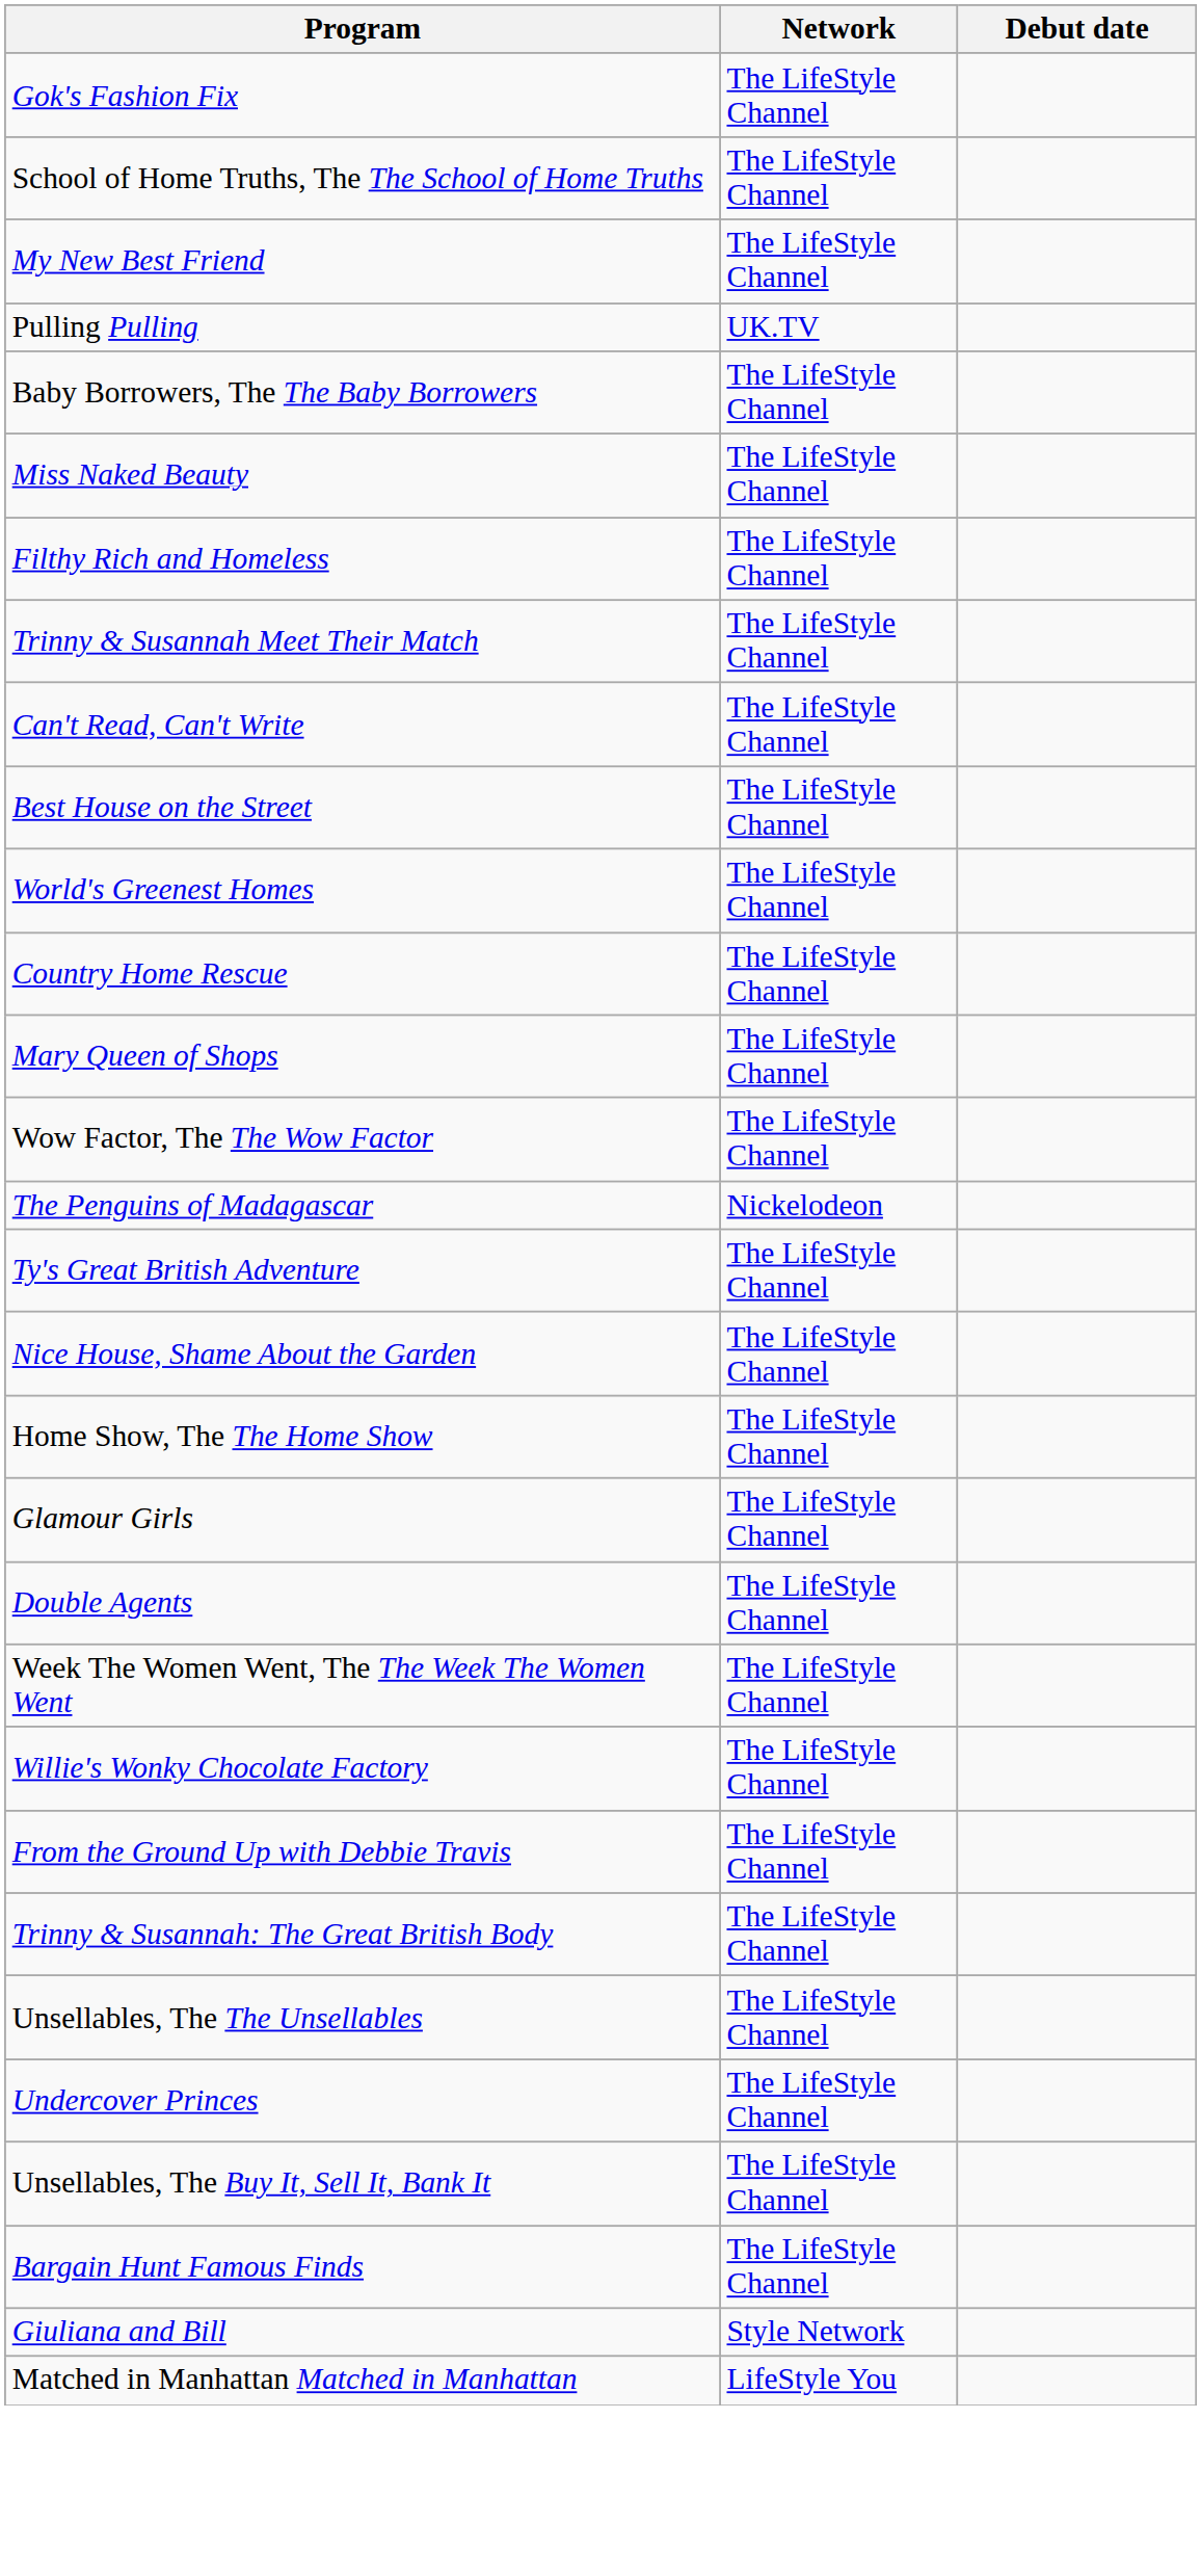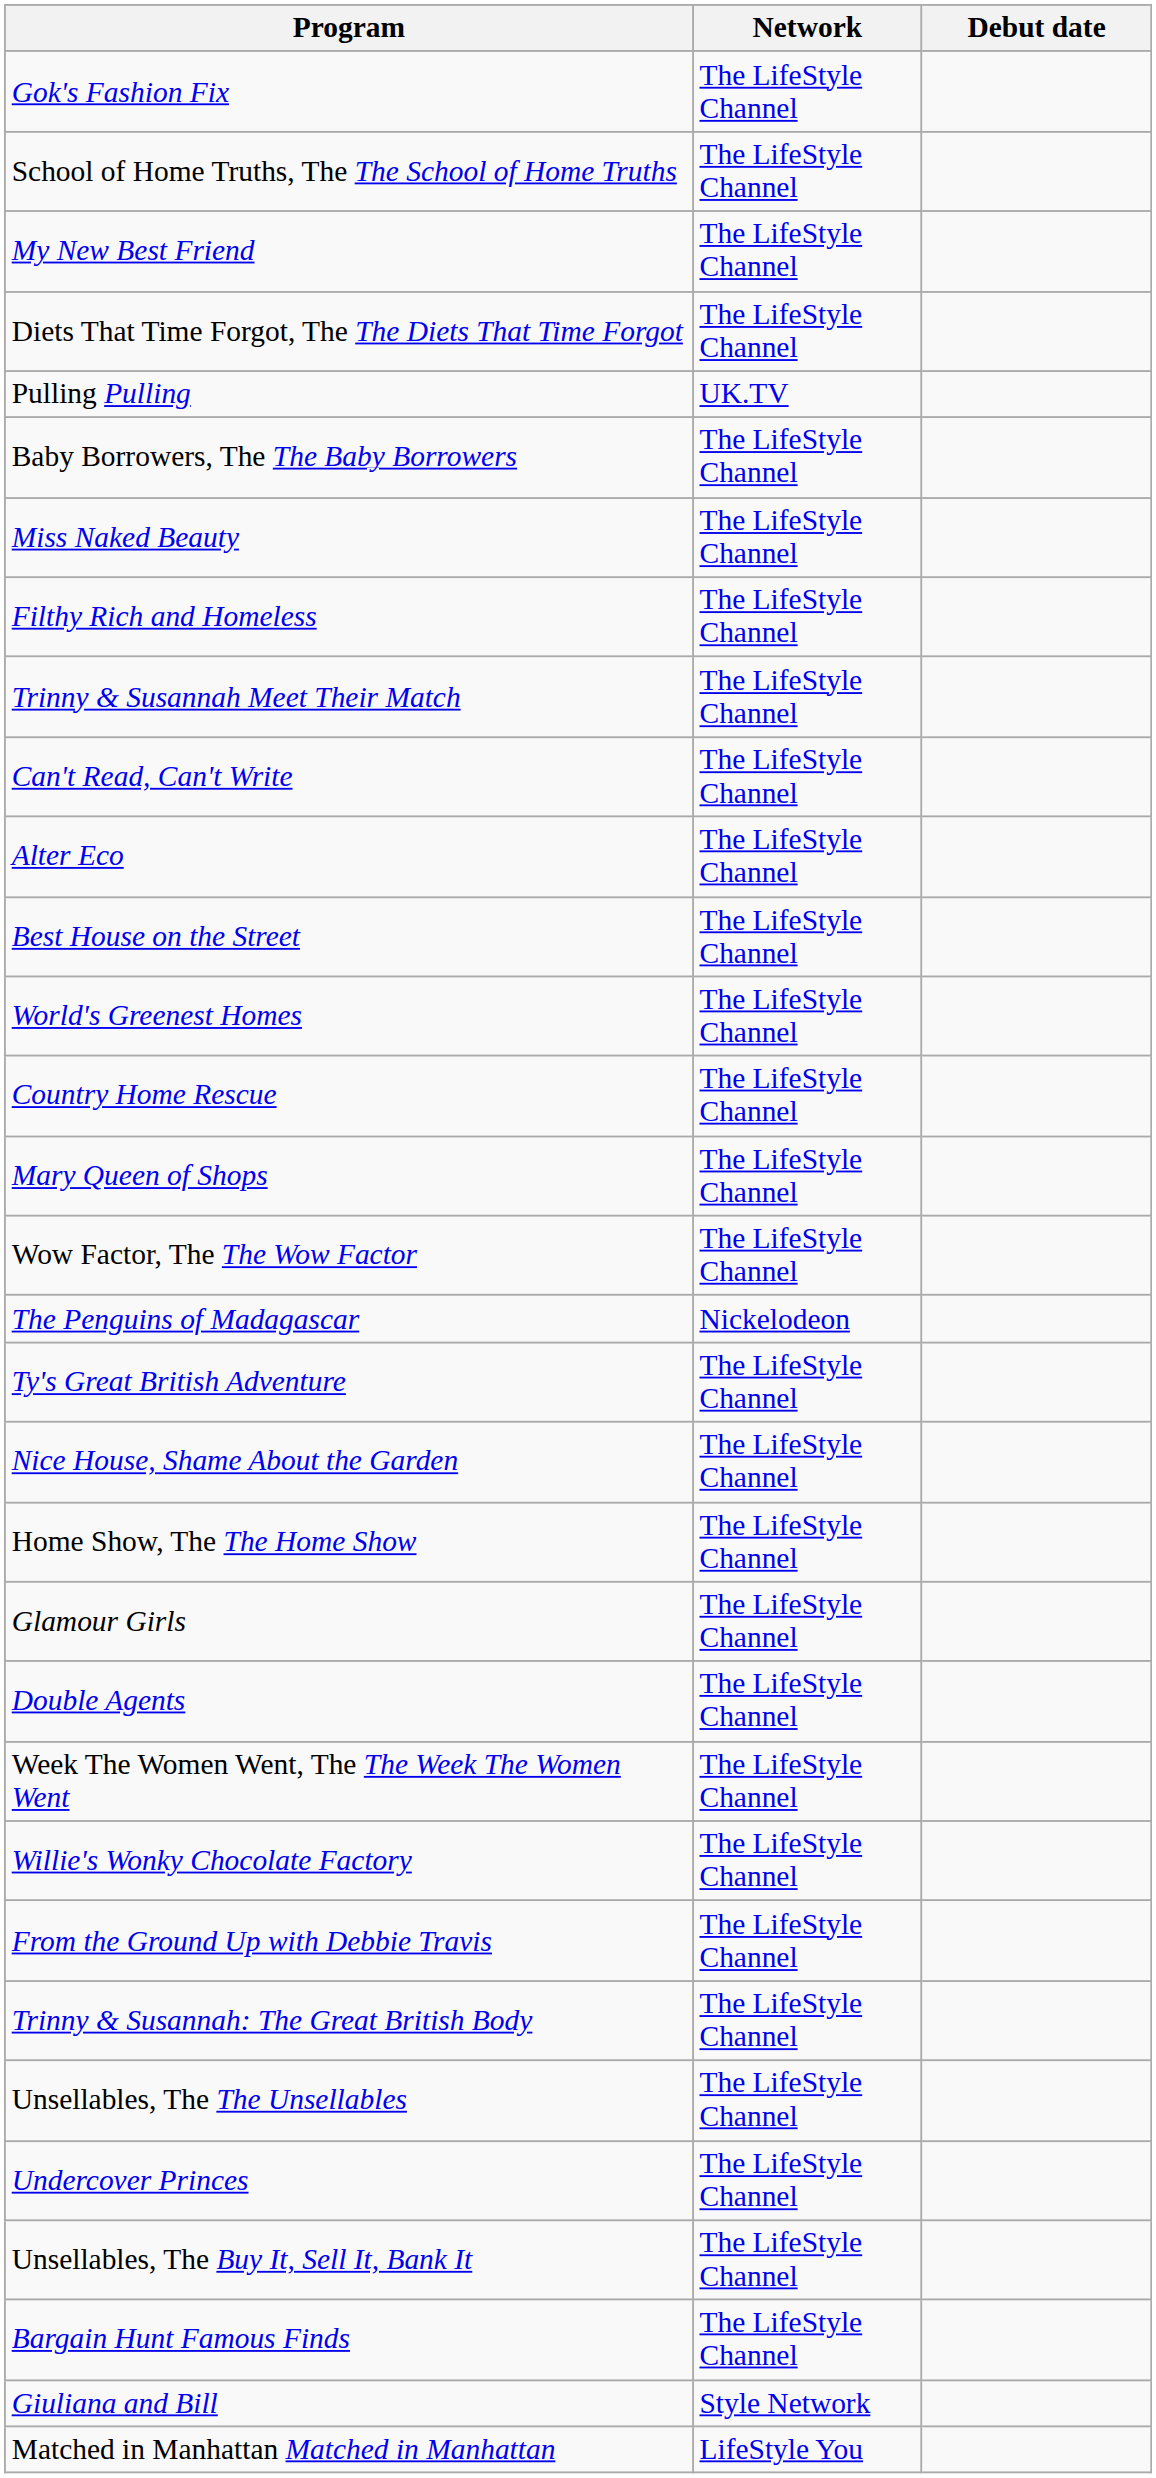 <table class="wikitable sortable" style="width:100%;">
 <tr style="background:#efefef;">
 <th style="width:60%;">Program</th>
 <th style="width:20%;">Network</th>
 <th style="width:20%;">Debut date<br></th>
 </tr>
 <tr>
 <td> <em><a href='#'>Gok's Fashion Fix</a></em></td>
 <td><a href='#'>The LifeStyle Channel</a></td>
 <td></td>
 </tr>
 <tr>
 <td><span>School of Home Truths, The</span> <em><a href='#'>The School of Home Truths</a></em></td>
 <td><a href='#'>The LifeStyle Channel</a></td>
 <td></td>
 </tr>
 <tr>
 <td> <em><a href='#'>My New Best Friend</a></em></td>
+<td><a href='#'>The LifeStyle Channel</a></td>
+<td></td>
+</tr>
+<tr>
+<td><span>Diets That Time Forgot, The</span> <em><a href='#'>The Diets That Time Forgot</a></em></td>
 <td><a href='#'>The LifeStyle Channel</a></td>
 <td></td>
 </tr>
 <tr>
 <td><span>Pulling</span>  <em><a href='#'>Pulling</a></em></td>
 <td><a href='#'>UK.TV</a></td>
 <td></td>
 </tr>
 <tr>
 <td><span>Baby Borrowers, The</span> <em><a href='#'>The Baby Borrowers</a></em></td>
 <td><a href='#'>The LifeStyle Channel</a></td>
 <td></td>
 </tr>
 <tr>
 <td> <em><a href='#'>Miss Naked Beauty</a></em></td>
 <td><a href='#'>The LifeStyle Channel</a></td>
 <td></td>
 </tr>
 <tr>
 <td> <em><a href='#'>Filthy Rich and Homeless</a></em></td>
 <td><a href='#'>The LifeStyle Channel</a></td>
 <td></td>
 </tr>
 <tr>
 <td> <em><a href='#'>Trinny & Susannah Meet Their Match</a></em></td>
 <td><a href='#'>The LifeStyle Channel</a></td>
 <td></td>
 </tr>
 <tr>
 <td> <em><a href='#'>Can't Read, Can't Write</a></em></td>
+<td><a href='#'>The LifeStyle Channel</a></td>
+<td></td>
+</tr>
+<tr>
+<td> <em><a href='#'>Alter Eco</a></em></td>
 <td><a href='#'>The LifeStyle Channel</a></td>
 <td></td>
 </tr>
 <tr>
 <td> <em><a href='#'>Best House on the Street</a></em></td>
 <td><a href='#'>The LifeStyle Channel</a></td>
 <td></td>
 </tr>
 <tr>
 <td> <em><a href='#'>World's Greenest Homes</a></em></td>
 <td><a href='#'>The LifeStyle Channel</a></td>
 <td></td>
 </tr>
 <tr>
 <td> <em><a href='#'>Country Home Rescue</a></em></td>
 <td><a href='#'>The LifeStyle Channel</a></td>
 <td></td>
 </tr>
 <tr>
 <td> <em><a href='#'>Mary Queen of Shops</a></em></td>
 <td><a href='#'>The LifeStyle Channel</a></td>
 <td></td>
 </tr>
 <tr>
 <td><span>Wow Factor, The</span> <em><a href='#'>The Wow Factor</a></em></td>
 <td><a href='#'>The LifeStyle Channel</a></td>
 <td></td>
 </tr>
 <tr>
 <td> <em><a href='#'>The Penguins of Madagascar</a></em></td>
 <td><a href='#'>Nickelodeon</a></td>
 <td></td>
 </tr>
 <tr>
 <td> <em><a href='#'>Ty's Great British Adventure</a></em></td>
 <td><a href='#'>The LifeStyle Channel</a></td>
 <td></td>
 </tr>
 <tr>
 <td> <em><a href='#'>Nice House, Shame About the Garden</a></em></td>
 <td><a href='#'>The LifeStyle Channel</a></td>
 <td></td>
 </tr>
 <tr>
 <td><span>Home Show, The</span> <em><a href='#'>The Home Show</a></em></td>
 <td><a href='#'>The LifeStyle Channel</a></td>
 <td></td>
 </tr>
 <tr>
 <td> <em>Glamour Girls</em></td>
 <td><a href='#'>The LifeStyle Channel</a></td>
 <td></td>
 </tr>
 <tr>
 <td> <em><a href='#'>Double Agents</a></em></td>
 <td><a href='#'>The LifeStyle Channel</a></td>
 <td></td>
 </tr>
 <tr>
 <td><span>Week The Women Went, The</span> <em><a href='#'>The Week The Women Went</a></em></td>
 <td><a href='#'>The LifeStyle Channel</a></td>
 <td></td>
 </tr>
 <tr>
 <td> <em><a href='#'>Willie's Wonky Chocolate Factory</a></em></td>
 <td><a href='#'>The LifeStyle Channel</a></td>
 <td></td>
 </tr>
 <tr>
 <td> <em><a href='#'>From the Ground Up with Debbie Travis</a></em></td>
 <td><a href='#'>The LifeStyle Channel</a></td>
 <td></td>
 </tr>
 <tr>
 <td> <em><a href='#'>Trinny & Susannah: The Great British Body</a></em></td>
 <td><a href='#'>The LifeStyle Channel</a></td>
 <td></td>
 </tr>
 <tr>
 <td><span>Unsellables, The</span> <em><a href='#'>The Unsellables</a></em></td>
 <td><a href='#'>The LifeStyle Channel</a></td>
 <td></td>
 </tr>
 <tr>
 <td> <em><a href='#'>Undercover Princes</a></em></td>
 <td><a href='#'>The LifeStyle Channel</a></td>
 <td></td>
 </tr>
 <tr>
 <td><span>Unsellables, The</span> <em><a href='#'>Buy It, Sell It, Bank It</a></em></td>
 <td><a href='#'>The LifeStyle Channel</a></td>
 <td></td>
 </tr>
 <tr>
 <td> <em><a href='#'>Bargain Hunt Famous Finds</a></em></td>
 <td><a href='#'>The LifeStyle Channel</a></td>
 <td></td>
 </tr>
 <tr>
 <td> <em><a href='#'>Giuliana and Bill</a></em> </td>
 <td><a href='#'>Style Network</a></td>
 <td></td>
 </tr>
 <tr>
 <td><span>Matched in Manhattan</span>  <em><a href='#'>Matched in Manhattan</a></em></td>
 <td><a href='#'>LifeStyle You</a></td>
 <td></td>
 </tr>
 </table>
